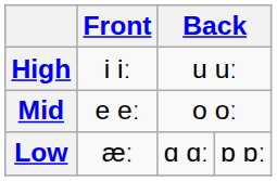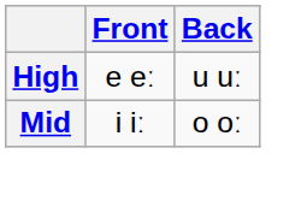 <table class="wikitable" style="text-align:center">
 <tr>
 <th></th>
 <th><a href='#'>Front</a></th>
 <th colspan="2"><a href='#'>Back</a></th>
 </tr>
 <tr>
 <th><a href='#'>High</a></th>
-<td align="center">i iː</td>
+<td align="center">e eː</td>
 <td colspan="2" align="center">u uː</td>
 </tr>
 <tr>
 <th><a href='#'>Mid</a></th>
-<td align="center">e eː</td>
+<td align="center">i iː</td>
 <td colspan="2" align="center">o oː</td>
 </tr>
-<tr>
-<th><a href='#'>Low</a></th>
-<td>æː</td>
-<td align="center">ɑ ɑː</td>
-<td>ɒ ɒː</td>
-</tr>
 </table>
